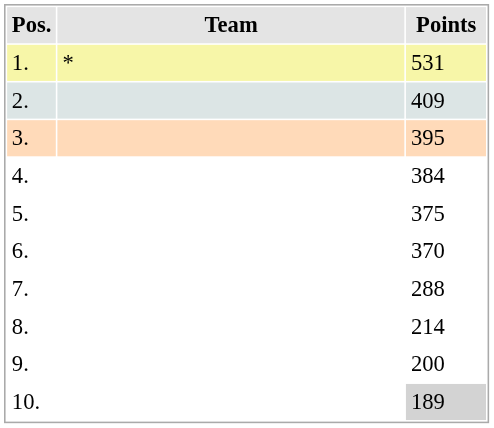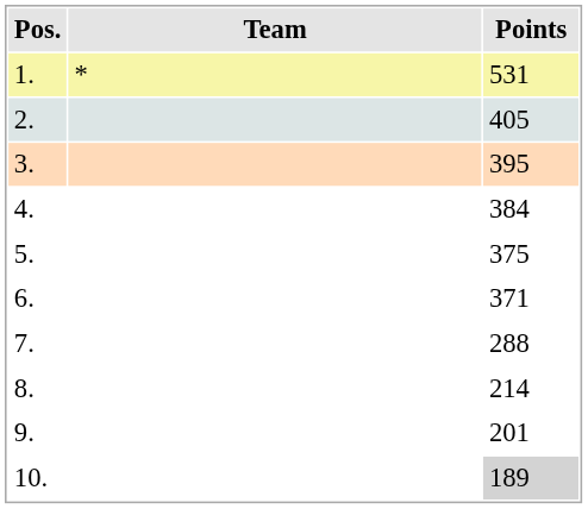 <table cellspacing="1" cellpadding="3" style="border:1px solid #aaa; font-size:90%;">
 <tr style="background:#e4e4e4;">
 <th style="width:10px;">Pos.</th>
 <th style="width:215px;">Team</th>
 <th style="width:45px;">Points</th>
 </tr>
 <tr style="background:#f7f6a8;">
 <td>1.</td>
 <td align="left">*</td>
 <td>531</td>
 </tr>
 <tr style="background:#dce5e5;">
 <td>2.</td>
 <td align="left"></td>
-<td>409</td>
+<td>405</td>
 </tr>
 <tr style="background:#ffdab9;">
 <td>3.</td>
 <td align="left"></td>
 <td>395</td>
 </tr>
 <tr>
 <td>4.</td>
 <td align="left"></td>
 <td>384</td>
 </tr>
 <tr>
 <td>5.</td>
 <td align="left"></td>
 <td>375</td>
 </tr>
 <tr>
 <td>6.</td>
 <td align="left"></td>
-<td>370</td>
+<td>371</td>
 </tr>
 <tr>
 <td>7.</td>
 <td align="left"></td>
 <td>288</td>
 </tr>
 <tr>
 <td>8.</td>
 <td align="left"></td>
 <td>214</td>
 </tr>
 <tr>
 <td>9.</td>
 <td align="left"></td>
-<td>200</td>
+<td>201</td>
 </tr>
 <tr>
 <td>10.</td>
 <td align="left"></td>
 <td style="background: lightgrey;">189</td>
 </tr>
 </table>
